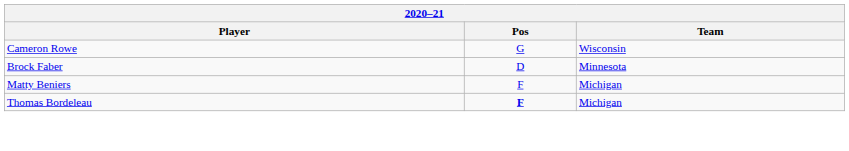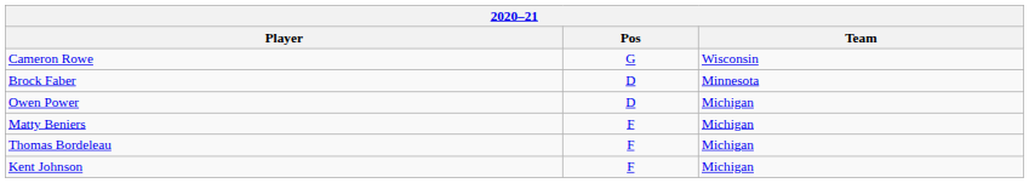 <table class="wikitable" width=95%>
 <tr>
 <th colspan=3><a href='#'>2020–21</a></th>
 </tr>
 <tr>
 <th>Player</th>
 <th>Pos</th>
 <th>Team</th>
 </tr>
 <tr>
 <td><a href='#'>Cameron Rowe</a></td>
 <td style="text-align:center;"><a href='#'>G</a></td>
 <td><a href='#'>Wisconsin</a></td>
 </tr>
 <tr>
 <td><a href='#'>Brock Faber</a></td>
 <td style="text-align:center;"><a href='#'>D</a></td>
 <td><a href='#'>Minnesota</a></td>
 </tr>
 <tr>
+<td><a href='#'>Owen Power</a></td>
+<td style="text-align:center;"><a href='#'>D</a></td>
+<td><a href='#'>Michigan</a></td>
+</tr>
+<tr>
 <td><a href='#'>Matty Beniers</a></td>
 <td style="text-align:center;"><a href='#'>F</a></td>
 <td><a href='#'>Michigan</a></td>
 </tr>
 <tr>
 <td><a href='#'>Thomas Bordeleau</a></td>
-<td style="text-align:center;"><strong><a href='#'>F</a></strong></td>
+<td style="text-align:center;"><a href='#'>F</a></td>
+<td><a href='#'>Michigan</a></td>
+</tr>
+<tr>
+<td><a href='#'>Kent Johnson</a></td>
+<td style="text-align:center;"><a href='#'>F</a></td>
 <td><a href='#'>Michigan</a></td>
 </tr>
 </table>
